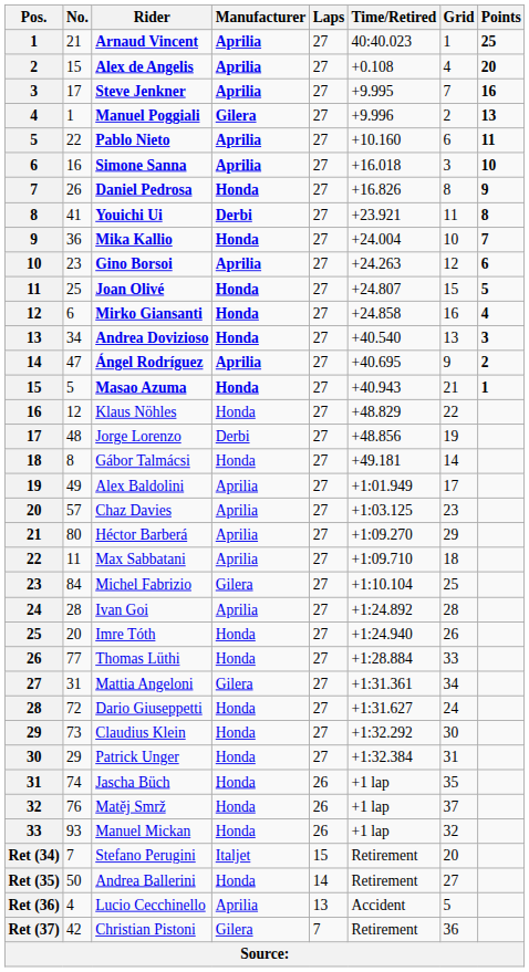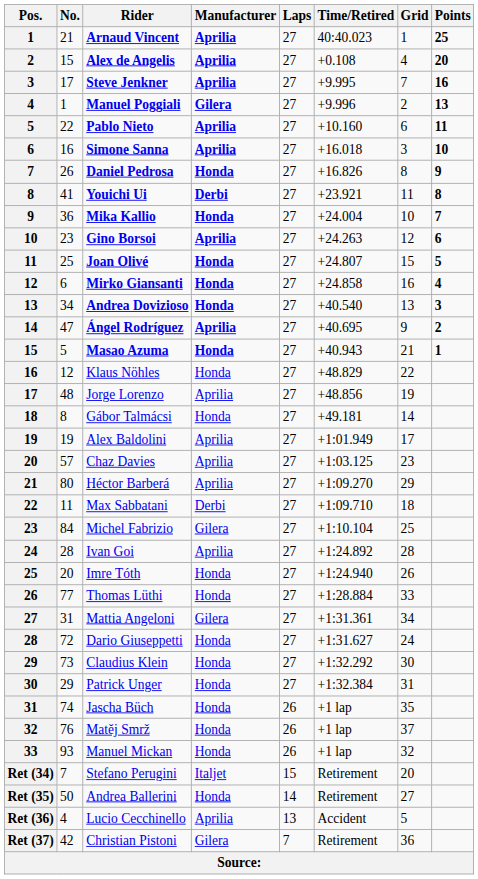 <table class="wikitable" style="font-size: 95%;">
 <tr>
 <th>Pos.</th>
 <th>No.</th>
 <th>Rider</th>
 <th>Manufacturer</th>
 <th>Laps</th>
 <th>Time/Retired</th>
 <th>Grid</th>
 <th>Points</th>
 </tr>
 <tr>
 <th>1</th>
 <td>21</td>
 <td> <strong><a href='#'>Arnaud Vincent</a></strong></td>
 <td><strong><a href='#'>Aprilia</a></strong></td>
 <td>27</td>
 <td>40:40.023</td>
 <td>1</td>
 <td><strong>25</strong></td>
 </tr>
 <tr>
 <th>2</th>
 <td>15</td>
 <td> <strong><a href='#'>Alex de Angelis</a></strong></td>
 <td><strong><a href='#'>Aprilia</a></strong></td>
 <td>27</td>
 <td>+0.108</td>
 <td>4</td>
 <td><strong>20</strong></td>
 </tr>
 <tr>
 <th>3</th>
 <td>17</td>
 <td> <strong><a href='#'>Steve Jenkner</a></strong></td>
 <td><strong><a href='#'>Aprilia</a></strong></td>
 <td>27</td>
 <td>+9.995</td>
 <td>7</td>
 <td><strong>16</strong></td>
 </tr>
 <tr>
 <th>4</th>
 <td>1</td>
 <td> <strong><a href='#'>Manuel Poggiali</a></strong></td>
 <td><strong><a href='#'>Gilera</a></strong></td>
 <td>27</td>
 <td>+9.996</td>
 <td>2</td>
 <td><strong>13</strong></td>
 </tr>
 <tr>
 <th>5</th>
 <td>22</td>
 <td> <strong><a href='#'>Pablo Nieto</a></strong></td>
 <td><strong><a href='#'>Aprilia</a></strong></td>
 <td>27</td>
 <td>+10.160</td>
 <td>6</td>
 <td><strong>11</strong></td>
 </tr>
 <tr>
 <th>6</th>
 <td>16</td>
 <td> <strong><a href='#'>Simone Sanna</a></strong></td>
 <td><strong><a href='#'>Aprilia</a></strong></td>
 <td>27</td>
 <td>+16.018</td>
 <td>3</td>
 <td><strong>10</strong></td>
 </tr>
 <tr>
 <th>7</th>
 <td>26</td>
 <td> <strong><a href='#'>Daniel Pedrosa</a></strong></td>
 <td><strong><a href='#'>Honda</a></strong></td>
 <td>27</td>
 <td>+16.826</td>
 <td>8</td>
 <td><strong>9</strong></td>
 </tr>
 <tr>
 <th>8</th>
 <td>41</td>
 <td> <strong><a href='#'>Youichi Ui</a></strong></td>
 <td><strong><a href='#'>Derbi</a></strong></td>
 <td>27</td>
 <td>+23.921</td>
 <td>11</td>
 <td><strong>8</strong></td>
 </tr>
 <tr>
 <th>9</th>
 <td>36</td>
 <td> <strong><a href='#'>Mika Kallio</a></strong></td>
 <td><strong><a href='#'>Honda</a></strong></td>
 <td>27</td>
 <td>+24.004</td>
 <td>10</td>
 <td><strong>7</strong></td>
 </tr>
 <tr>
 <th>10</th>
 <td>23</td>
 <td> <strong><a href='#'>Gino Borsoi</a></strong></td>
 <td><strong><a href='#'>Aprilia</a></strong></td>
 <td>27</td>
 <td>+24.263</td>
 <td>12</td>
 <td><strong>6</strong></td>
 </tr>
 <tr>
 <th>11</th>
 <td>25</td>
 <td> <strong><a href='#'>Joan Olivé</a></strong></td>
 <td><strong><a href='#'>Honda</a></strong></td>
 <td>27</td>
 <td>+24.807</td>
 <td>15</td>
 <td><strong>5</strong></td>
 </tr>
 <tr>
 <th>12</th>
 <td>6</td>
 <td> <strong><a href='#'>Mirko Giansanti</a></strong></td>
 <td><strong><a href='#'>Honda</a></strong></td>
 <td>27</td>
 <td>+24.858</td>
 <td>16</td>
 <td><strong>4</strong></td>
 </tr>
 <tr>
 <th>13</th>
 <td>34</td>
 <td> <strong><a href='#'>Andrea Dovizioso</a></strong></td>
 <td><strong><a href='#'>Honda</a></strong></td>
 <td>27</td>
 <td>+40.540</td>
 <td>13</td>
 <td><strong>3</strong></td>
 </tr>
 <tr>
 <th>14</th>
 <td>47</td>
 <td> <strong><a href='#'>Ángel Rodríguez</a></strong></td>
 <td><strong><a href='#'>Aprilia</a></strong></td>
 <td>27</td>
 <td>+40.695</td>
 <td>9</td>
 <td><strong>2</strong></td>
 </tr>
 <tr>
 <th>15</th>
 <td>5</td>
 <td> <strong><a href='#'>Masao Azuma</a></strong></td>
 <td><strong><a href='#'>Honda</a></strong></td>
 <td>27</td>
 <td>+40.943</td>
 <td>21</td>
 <td><strong>1</strong></td>
 </tr>
 <tr>
 <th>16</th>
 <td>12</td>
 <td> <a href='#'>Klaus Nöhles</a></td>
 <td><a href='#'>Honda</a></td>
 <td>27</td>
 <td>+48.829</td>
 <td>22</td>
 <td></td>
 </tr>
 <tr>
 <th>17</th>
 <td>48</td>
 <td> <a href='#'>Jorge Lorenzo</a></td>
-<td><a href='#'>Derbi</a></td>
+<td><a href='#'>Aprilia</a></td>
 <td>27</td>
 <td>+48.856</td>
 <td>19</td>
 <td></td>
 </tr>
 <tr>
 <th>18</th>
 <td>8</td>
 <td> <a href='#'>Gábor Talmácsi</a></td>
 <td><a href='#'>Honda</a></td>
 <td>27</td>
 <td>+49.181</td>
 <td>14</td>
 <td></td>
 </tr>
 <tr>
 <th>19</th>
-<td>49</td>
+<td>19</td>
 <td> <a href='#'>Alex Baldolini</a></td>
 <td><a href='#'>Aprilia</a></td>
 <td>27</td>
 <td>+1:01.949</td>
 <td>17</td>
 <td></td>
 </tr>
 <tr>
 <th>20</th>
 <td>57</td>
 <td> <a href='#'>Chaz Davies</a></td>
 <td><a href='#'>Aprilia</a></td>
 <td>27</td>
 <td>+1:03.125</td>
 <td>23</td>
 <td></td>
 </tr>
 <tr>
 <th>21</th>
 <td>80</td>
 <td> <a href='#'>Héctor Barberá</a></td>
 <td><a href='#'>Aprilia</a></td>
 <td>27</td>
 <td>+1:09.270</td>
 <td>29</td>
 <td></td>
 </tr>
 <tr>
 <th>22</th>
 <td>11</td>
 <td> <a href='#'>Max Sabbatani</a></td>
-<td><a href='#'>Aprilia</a></td>
+<td><a href='#'>Derbi</a></td>
 <td>27</td>
 <td>+1:09.710</td>
 <td>18</td>
 <td></td>
 </tr>
 <tr>
 <th>23</th>
 <td>84</td>
 <td> <a href='#'>Michel Fabrizio</a></td>
 <td><a href='#'>Gilera</a></td>
 <td>27</td>
 <td>+1:10.104</td>
 <td>25</td>
 <td></td>
 </tr>
 <tr>
 <th>24</th>
 <td>28</td>
 <td> <a href='#'>Ivan Goi</a></td>
 <td><a href='#'>Aprilia</a></td>
 <td>27</td>
 <td>+1:24.892</td>
 <td>28</td>
 <td></td>
 </tr>
 <tr>
 <th>25</th>
 <td>20</td>
 <td> <a href='#'>Imre Tóth</a></td>
 <td><a href='#'>Honda</a></td>
 <td>27</td>
 <td>+1:24.940</td>
 <td>26</td>
 <td></td>
 </tr>
 <tr>
 <th>26</th>
 <td>77</td>
 <td> <a href='#'>Thomas Lüthi</a></td>
 <td><a href='#'>Honda</a></td>
 <td>27</td>
 <td>+1:28.884</td>
 <td>33</td>
 <td></td>
 </tr>
 <tr>
 <th>27</th>
 <td>31</td>
 <td> <a href='#'>Mattia Angeloni</a></td>
 <td><a href='#'>Gilera</a></td>
 <td>27</td>
 <td>+1:31.361</td>
 <td>34</td>
 <td></td>
 </tr>
 <tr>
 <th>28</th>
 <td>72</td>
 <td> <a href='#'>Dario Giuseppetti</a></td>
 <td><a href='#'>Honda</a></td>
 <td>27</td>
 <td>+1:31.627</td>
 <td>24</td>
 <td></td>
 </tr>
 <tr>
 <th>29</th>
 <td>73</td>
 <td> <a href='#'>Claudius Klein</a></td>
 <td><a href='#'>Honda</a></td>
 <td>27</td>
 <td>+1:32.292</td>
 <td>30</td>
 <td></td>
 </tr>
 <tr>
 <th>30</th>
 <td>29</td>
 <td> <a href='#'>Patrick Unger</a></td>
 <td><a href='#'>Honda</a></td>
 <td>27</td>
 <td>+1:32.384</td>
 <td>31</td>
 <td></td>
 </tr>
 <tr>
 <th>31</th>
 <td>74</td>
 <td> <a href='#'>Jascha Büch</a></td>
 <td><a href='#'>Honda</a></td>
 <td>26</td>
 <td>+1 lap</td>
 <td>35</td>
 <td></td>
 </tr>
 <tr>
 <th>32</th>
 <td>76</td>
 <td> <a href='#'>Matěj Smrž</a></td>
 <td><a href='#'>Honda</a></td>
 <td>26</td>
 <td>+1 lap</td>
 <td>37</td>
 <td></td>
 </tr>
 <tr>
 <th>33</th>
 <td>93</td>
 <td> <a href='#'>Manuel Mickan</a></td>
 <td><a href='#'>Honda</a></td>
 <td>26</td>
 <td>+1 lap</td>
 <td>32</td>
 <td></td>
 </tr>
 <tr>
 <th>Ret (34)</th>
 <td>7</td>
 <td> <a href='#'>Stefano Perugini</a></td>
 <td><a href='#'>Italjet</a></td>
 <td>15</td>
 <td>Retirement</td>
 <td>20</td>
 <td></td>
 </tr>
 <tr>
 <th>Ret (35)</th>
 <td>50</td>
 <td> <a href='#'>Andrea Ballerini</a></td>
 <td><a href='#'>Honda</a></td>
 <td>14</td>
 <td>Retirement</td>
 <td>27</td>
 <td></td>
 </tr>
 <tr>
 <th>Ret (36)</th>
 <td>4</td>
 <td> <a href='#'>Lucio Cecchinello</a></td>
 <td><a href='#'>Aprilia</a></td>
 <td>13</td>
 <td>Accident</td>
 <td>5</td>
 <td></td>
 </tr>
 <tr>
 <th>Ret (37)</th>
 <td>42</td>
 <td> <a href='#'>Christian Pistoni</a></td>
 <td><a href='#'>Gilera</a></td>
 <td>7</td>
 <td>Retirement</td>
 <td>36</td>
 <td></td>
 </tr>
 <tr>
 <th colspan=8>Source: </th>
 </tr>
 </table>
